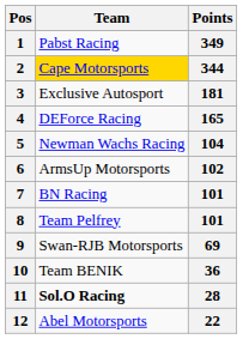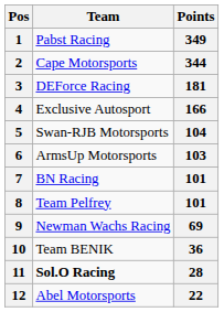 <table class="wikitable" style="font-size: 95%;">
 <tr>
 <th>Pos</th>
 <th>Team</th>
 <th>Points</th>
 </tr>
 <tr>
 <th>1</th>
 <td><a href='#'>Pabst Racing</a></td>
 <th>349</th>
 </tr>
 <tr>
 <th>2</th>
-<td style="background: gold;"><a href='#'>Cape Motorsports</a></td>
+<td><a href='#'>Cape Motorsports</a></td>
 <th>344</th>
 </tr>
 <tr>
 <th>3</th>
-<td>Exclusive Autosport</td>
+<td><a href='#'>DEForce Racing</a></td>
 <th>181</th>
 </tr>
 <tr>
 <th>4</th>
-<td><a href='#'>DEForce Racing</a></td>
-<th>165</th>
+<td>Exclusive Autosport</td>
+<th>166</th>
 </tr>
 <tr>
 <th>5</th>
-<td><a href='#'>Newman Wachs Racing</a></td>
+<td>Swan-RJB Motorsports</td>
 <th>104</th>
 </tr>
 <tr>
 <th>6</th>
 <td>ArmsUp Motorsports</td>
-<th>102</th>
+<th>103</th>
 </tr>
 <tr>
 <th>7</th>
 <td><a href='#'>BN Racing</a></td>
 <th>101</th>
 </tr>
 <tr>
 <th>8</th>
 <td><a href='#'>Team Pelfrey</a></td>
 <th>101</th>
 </tr>
 <tr>
 <th>9</th>
-<td>Swan-RJB Motorsports</td>
+<td><a href='#'>Newman Wachs Racing</a></td>
 <th>69</th>
 </tr>
 <tr>
 <th>10</th>
 <td>Team BENIK</td>
 <th>36</th>
 </tr>
 <tr>
 <th>11</th>
 <td><strong>Sol.O Racing</strong></td>
 <th>28</th>
 </tr>
 <tr>
 <th>12</th>
 <td><a href='#'>Abel Motorsports</a></td>
 <th>22</th>
 </tr>
 </table>
